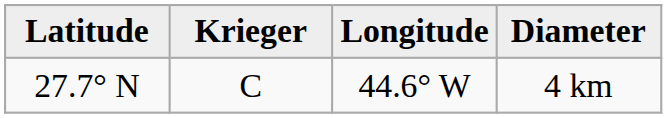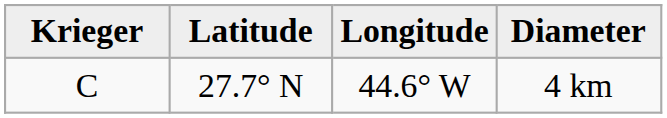 <table class="wikitable">
 <tr>
+<th width="25%" style="background:#eeeeee;">Krieger</th>
 <th width="25%" style="background:#eeeeee;">Latitude</th>
-<th width="25%" style="background:#eeeeee;">Krieger</th>
 <th width="25%" style="background:#eeeeee;">Longitude</th>
 <th width="25%" style="background:#eeeeee;">Diameter</th>
 </tr>
 <tr>
+<td align="center">C</td>
 <td align="center">27.7° N</td>
-<td align="center">C</td>
 <td align="center">44.6° W</td>
 <td align="center">4 km</td>
 </tr>
 </table>
